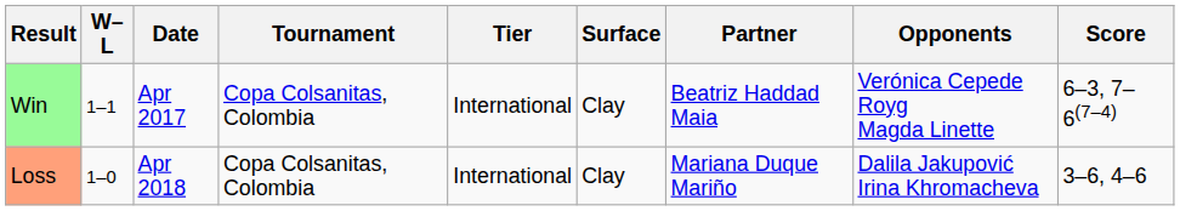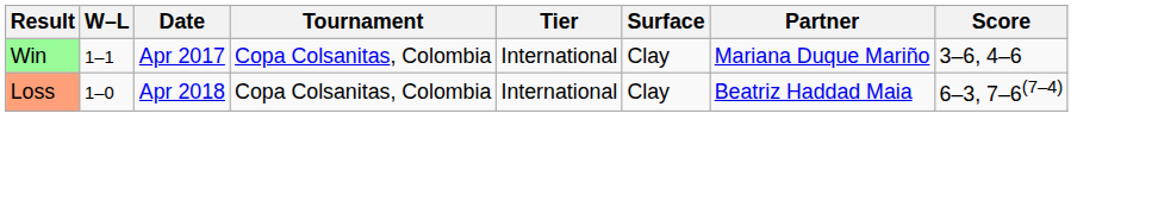 <table class="sortable wikitable">
 <tr>
 <th>Result</th>
 <th class=unsortable>W–L</th>
 <th>Date</th>
 <th>Tournament</th>
 <th>Tier</th>
 <th>Surface</th>
 <th>Partner</th>
-<th>Opponents</th>
 <th class=unsortable>Score</th>
 </tr>
 <tr>
 <td bgcolor=98fb98>Win</td>
 <td><small>1–1</small></td>
 <td><a href='#'>Apr 2017</a></td>
 <td><a href='#'>Copa Colsanitas</a>, Colombia</td>
 <td>International</td>
 <td>Clay</td>
-<td> <a href='#'>Beatriz Haddad Maia</a></td>
-<td> <a href='#'>Verónica Cepede Royg</a> <br>  <a href='#'>Magda Linette</a></td>
-<td>6–3, 7–6<sup>(7–4)</sup></td>
+<td> <a href='#'>Mariana Duque Mariño</a></td>
+<td>3–6, 4–6</td>
 </tr>
 <tr>
 <td bgcolor=ffa07a>Loss</td>
 <td><small>1–0</small></td>
 <td><a href='#'>Apr 2018</a></td>
 <td>Copa Colsanitas, Colombia</td>
 <td>International</td>
 <td>Clay</td>
-<td> <a href='#'>Mariana Duque Mariño</a></td>
-<td> <a href='#'>Dalila Jakupović</a> <br>  <a href='#'>Irina Khromacheva</a></td>
-<td>3–6, 4–6</td>
+<td> <a href='#'>Beatriz Haddad Maia</a></td>
+<td>6–3, 7–6<sup>(7–4)</sup></td>
 </tr>
 </table>
